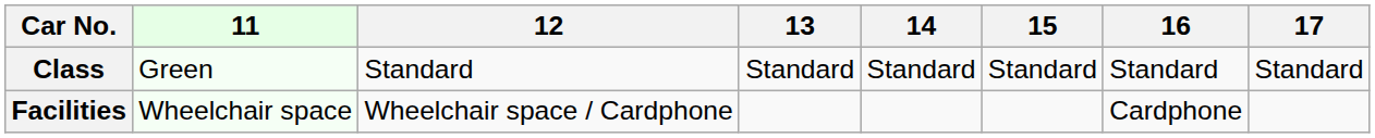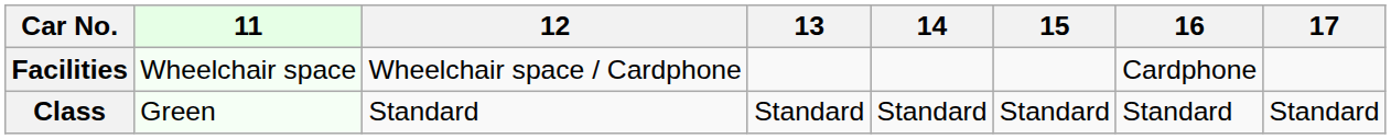 <table class="wikitable">
 <tr>
 <th>Car No.</th>
 <th style="background: #E6FFE6">11</th>
 <th>12</th>
 <th>13</th>
 <th>14</th>
 <th>15</th>
 <th>16</th>
 <th>17</th>
 </tr>
 <tr>
+<th>Facilities</th>
+<td style="background: #F5FFF5">Wheelchair space</td>
+<td>Wheelchair space / Cardphone</td>
+<td> </td>
+<td> </td>
+<td> </td>
+<td>Cardphone</td>
+<td> </td>
+</tr>
+<tr>
 <th>Class</th>
 <td style="background: #F5FFF5">Green</td>
 <td>Standard</td>
 <td>Standard</td>
 <td>Standard</td>
 <td>Standard</td>
 <td>Standard</td>
 <td>Standard</td>
 </tr>
-<tr>
-<th>Facilities</th>
-<td style="background: #F5FFF5">Wheelchair space</td>
-<td>Wheelchair space / Cardphone</td>
-<td> </td>
-<td> </td>
-<td> </td>
-<td>Cardphone</td>
-<td> </td>
-</tr>
 </table>
